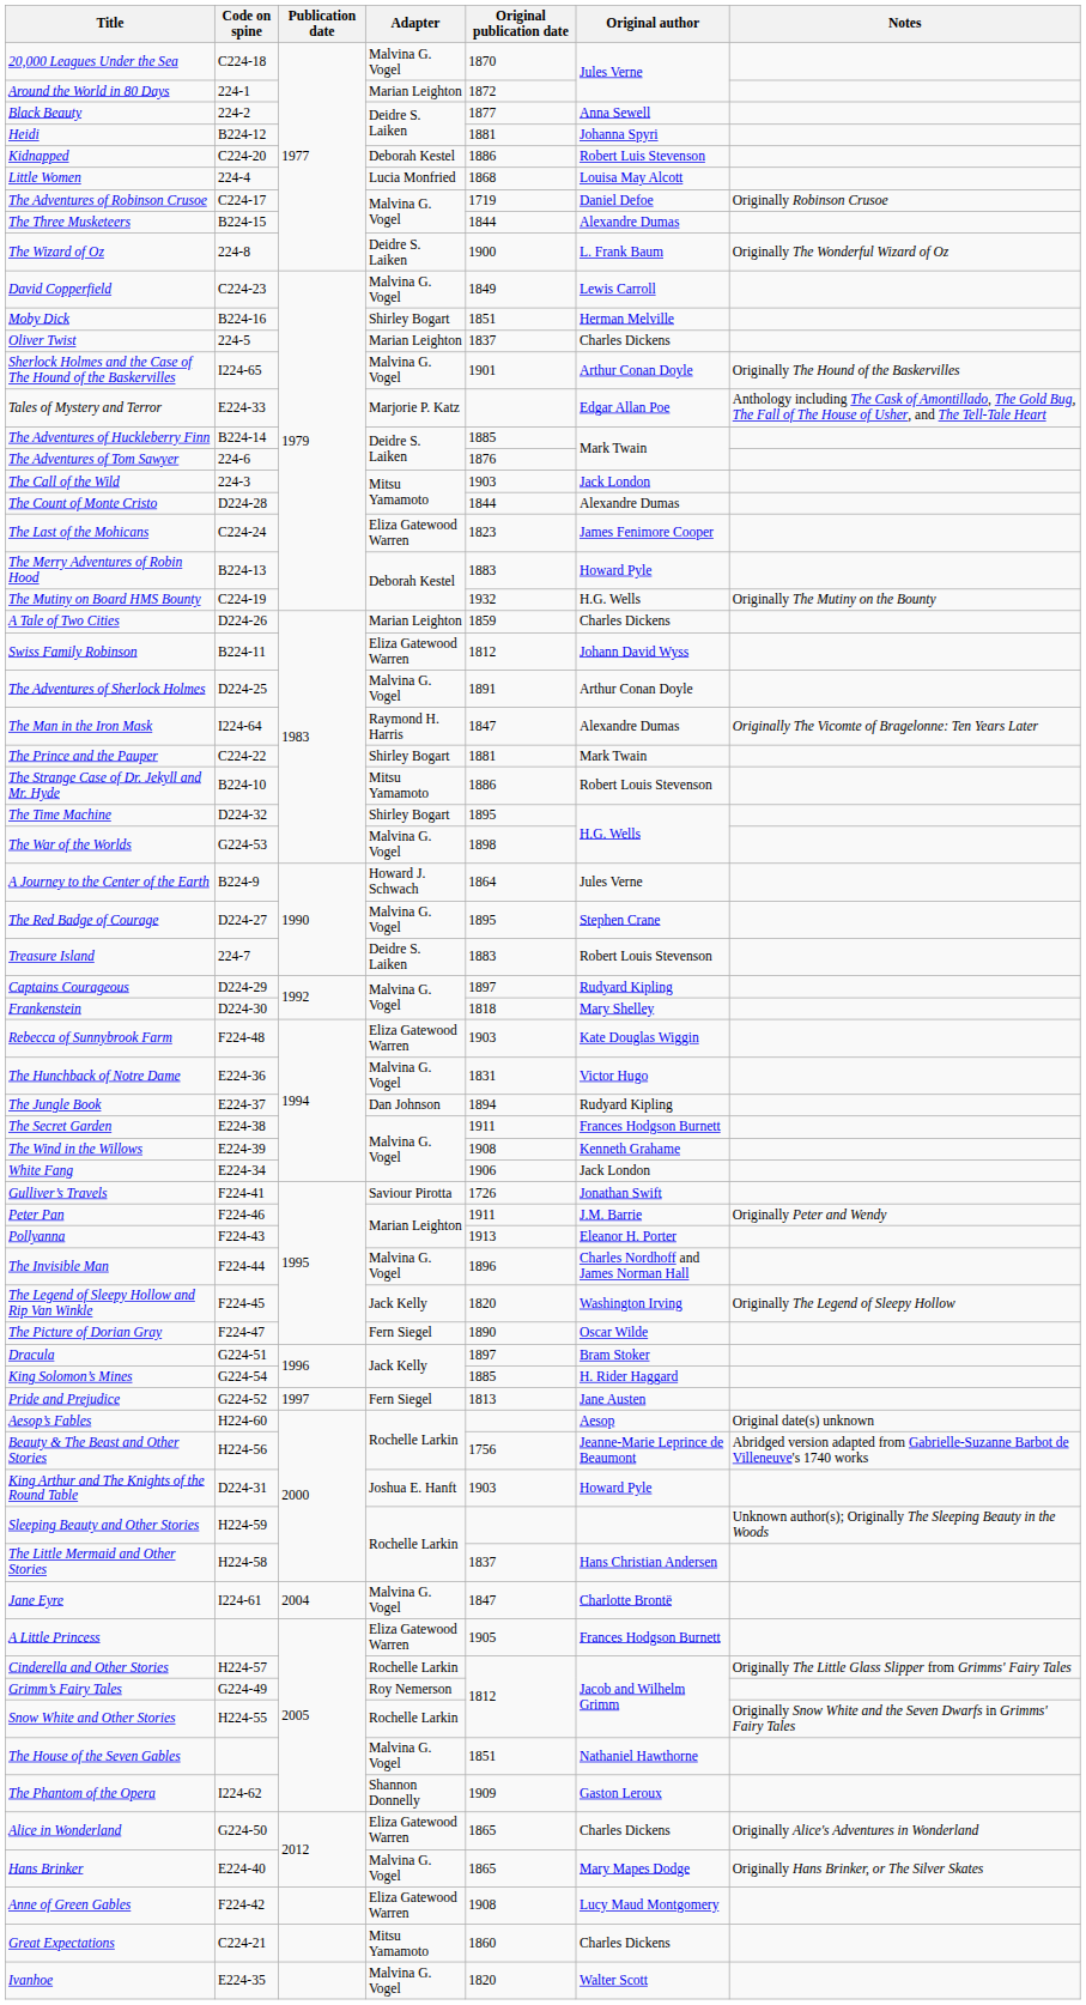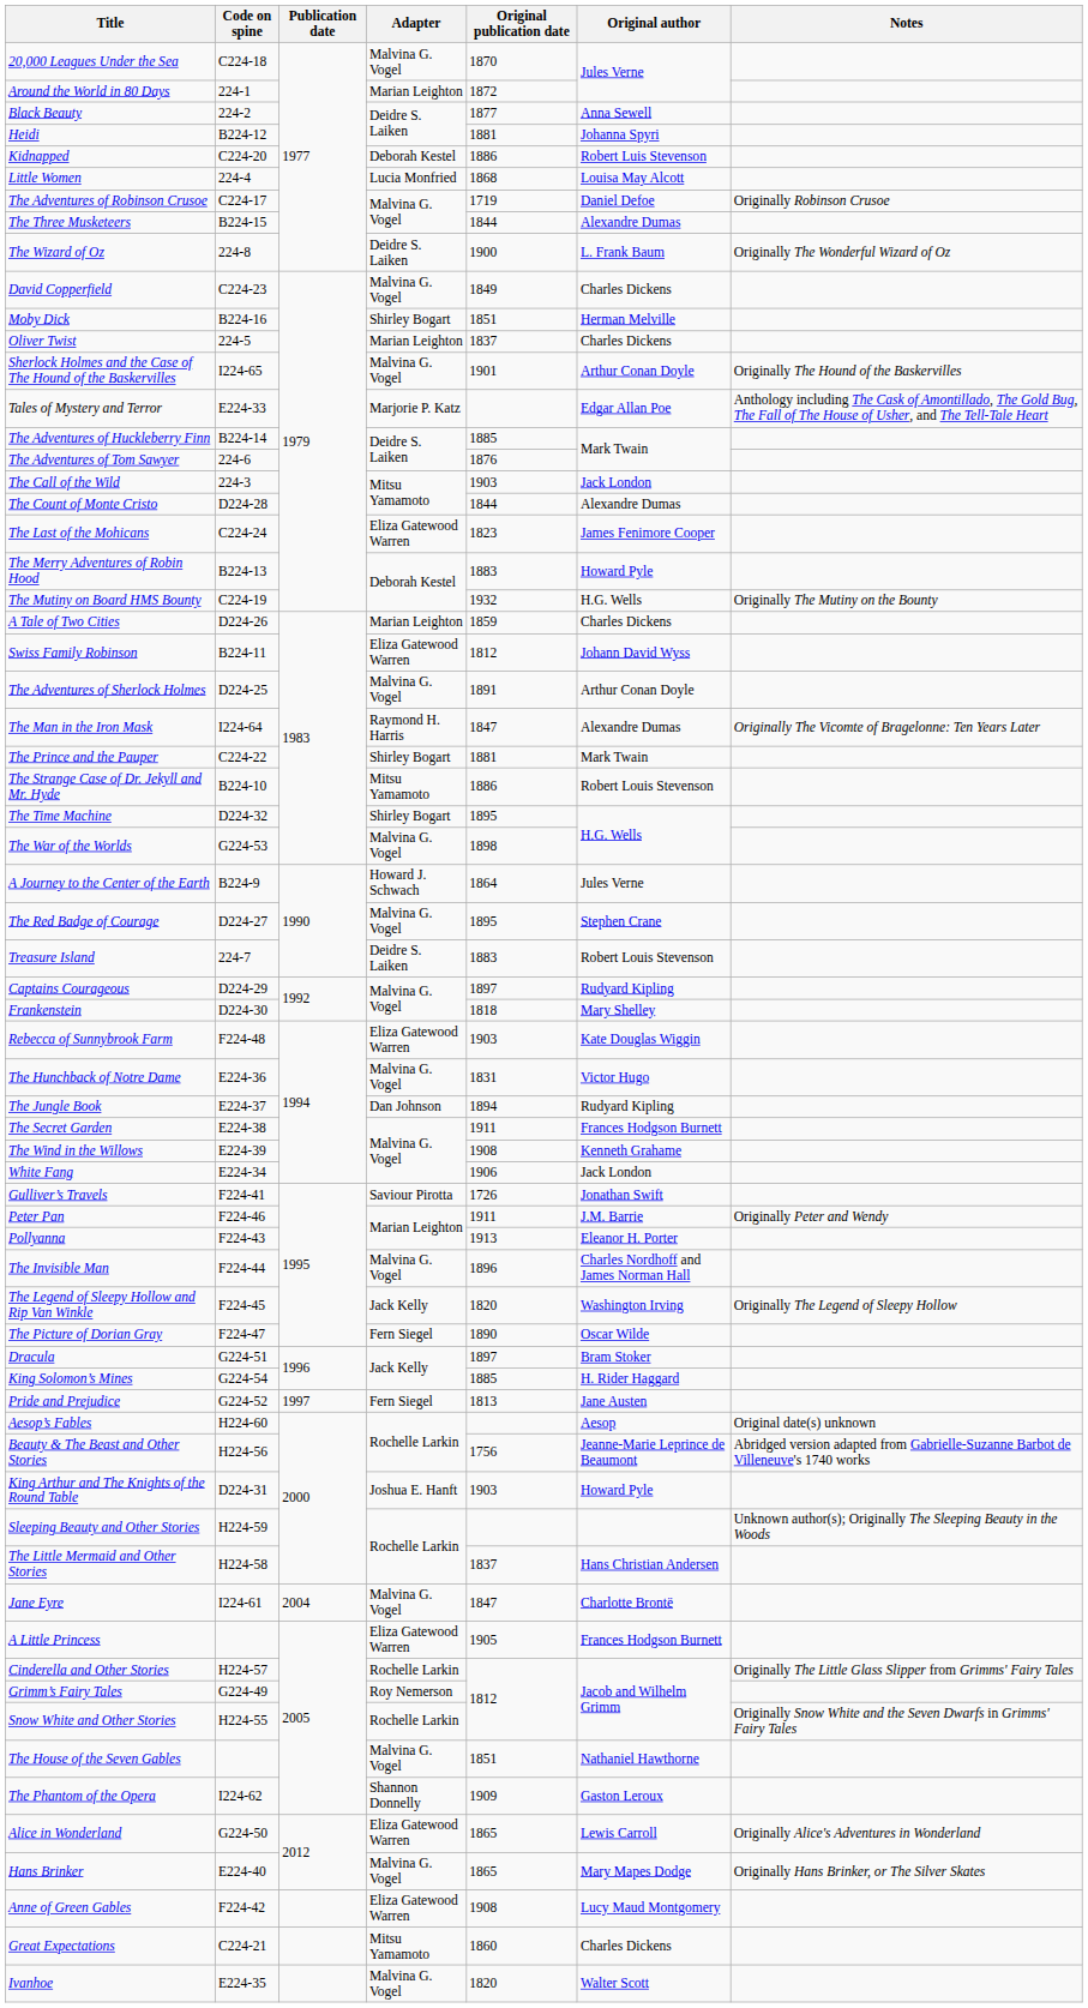 <table class="wikitable sortable">
 <tr>
 <th><strong>Title</strong></th>
 <th>Code on spine</th>
 <th><strong>Publication date</strong></th>
 <th><strong>Adapter</strong></th>
 <th><strong>Original publication date</strong></th>
 <th><strong>Original author</strong></th>
 <th><strong>Notes</strong></th>
 </tr>
 <tr>
 <td><a href='#'><em>20,000 Leagues Under the Sea</em></a></td>
 <td>C224-18</td>
 <td rowspan="9">1977</td>
 <td>Malvina G. Vogel</td>
 <td>1870</td>
 <td rowspan="2"><a href='#'>Jules Verne</a></td>
 <td></td>
 </tr>
 <tr>
 <td><a href='#'><em>Around the World in 80 Days</em></a></td>
 <td>224-1</td>
 <td>Marian Leighton</td>
 <td>1872</td>
 <td></td>
 </tr>
 <tr>
 <td><em><a href='#'>Black Beauty</a></em></td>
 <td>224-2</td>
 <td rowspan="2">Deidre S. Laiken</td>
 <td>1877</td>
 <td><a href='#'>Anna Sewell</a></td>
 <td></td>
 </tr>
 <tr>
 <td><em><a href='#'>Heidi</a></em></td>
 <td>B224-12</td>
 <td>1881</td>
 <td><a href='#'>Johanna Spyri</a></td>
 <td></td>
 </tr>
 <tr>
 <td><a href='#'><em>Kidnapped</em></a></td>
 <td>C224-20</td>
 <td>Deborah Kestel</td>
 <td>1886</td>
 <td><a href='#'>Robert Luis Stevenson</a></td>
 <td></td>
 </tr>
 <tr>
 <td><em><a href='#'>Little Women</a></em></td>
 <td>224-4</td>
 <td>Lucia Monfried</td>
 <td>1868</td>
 <td><a href='#'>Louisa May Alcott</a></td>
 <td></td>
 </tr>
 <tr>
 <td><a href='#'><em>The Adventures of Robinson Crusoe</em></a></td>
 <td>C224-17</td>
 <td rowspan="2">Malvina G. Vogel</td>
 <td>1719</td>
 <td><a href='#'>Daniel Defoe</a></td>
 <td>Originally <em>Robinson Crusoe</em></td>
 </tr>
 <tr>
 <td><em><a href='#'>The Three Musketeers</a></em></td>
 <td>B224-15</td>
 <td>1844</td>
 <td><a href='#'>Alexandre Dumas</a></td>
 <td></td>
 </tr>
 <tr>
 <td><a href='#'><em>The Wizard of Oz</em></a></td>
 <td>224-8</td>
 <td>Deidre S. Laiken</td>
 <td>1900</td>
 <td><a href='#'>L. Frank Baum</a></td>
 <td>Originally <em>The Wonderful Wizard of Oz</em></td>
 </tr>
 <tr>
 <td><em><a href='#'>David Copperfield</a></em></td>
 <td>C224-23</td>
 <td rowspan="12">1979</td>
 <td>Malvina G. Vogel</td>
 <td>1849</td>
-<td><a href='#'>Lewis Carroll</a></td>
+<td>Charles Dickens</td>
 <td></td>
 </tr>
 <tr>
 <td><em><a href='#'>Moby Dick</a></em></td>
 <td>B224-16</td>
 <td>Shirley Bogart</td>
 <td>1851</td>
 <td><a href='#'>Herman Melville</a></td>
 <td></td>
 </tr>
 <tr>
 <td><em><a href='#'>Oliver Twist</a></em></td>
 <td>224-5</td>
 <td>Marian Leighton</td>
 <td>1837</td>
 <td>Charles Dickens</td>
 <td></td>
 </tr>
 <tr>
 <td><em><a href='#'>Sherlock Holmes and the Case of The Hound of the Baskervilles</a></em></td>
 <td>I224-65</td>
 <td>Malvina G. Vogel</td>
 <td>1901</td>
 <td><a href='#'>Arthur Conan Doyle</a></td>
 <td>Originally <em>The Hound of the Baskervilles</em></td>
 </tr>
 <tr>
 <td><em>Tales of Mystery and Terror</em></td>
 <td>E224-33</td>
 <td>Marjorie P. Katz</td>
 <td></td>
 <td><a href='#'>Edgar Allan Poe</a></td>
 <td>Anthology including <em><a href='#'>The Cask of Amontillado</a></em>, <em><a href='#'>The Gold Bug</a></em>, <em><a href='#'>The Fall of The House of Usher</a></em>, and <em><a href='#'>The Tell-Tale Heart</a></em></td>
 </tr>
 <tr>
 <td><em><a href='#'>The Adventures of Huckleberry Finn</a></em></td>
 <td>B224-14</td>
 <td rowspan="2">Deidre S. Laiken</td>
 <td>1885</td>
 <td rowspan="2">Mark Twain</td>
 <td></td>
 </tr>
 <tr>
 <td><em><a href='#'>The Adventures of Tom Sawyer</a></em></td>
 <td>224-6</td>
 <td>1876</td>
 <td></td>
 </tr>
 <tr>
 <td><em><a href='#'>The Call of the Wild</a></em></td>
 <td>224-3</td>
 <td rowspan="2">Mitsu Yamamoto</td>
 <td>1903</td>
 <td><a href='#'>Jack London</a></td>
 <td></td>
 </tr>
 <tr>
 <td><em><a href='#'>The Count of Monte Cristo</a></em></td>
 <td>D224-28</td>
 <td>1844</td>
 <td>Alexandre Dumas</td>
 <td></td>
 </tr>
 <tr>
 <td><em><a href='#'>The Last of the Mohicans</a></em></td>
 <td>C224-24</td>
 <td>Eliza Gatewood Warren</td>
 <td>1823</td>
 <td><a href='#'>James Fenimore Cooper</a></td>
 <td></td>
 </tr>
 <tr>
 <td><em><a href='#'>The Merry Adventures of Robin Hood</a></em></td>
 <td>B224-13</td>
 <td rowspan="2">Deborah Kestel</td>
 <td>1883</td>
 <td><a href='#'>Howard Pyle</a></td>
 <td></td>
 </tr>
 <tr>
 <td><em><a href='#'>The Mutiny on Board HMS Bounty</a></em></td>
 <td>C224-19</td>
 <td>1932</td>
 <td>H.G. Wells</td>
 <td>Originally <em>The Mutiny on the Bounty</em></td>
 </tr>
 <tr>
 <td><em><a href='#'>A Tale of Two Cities</a></em></td>
 <td>D224-26</td>
 <td rowspan="8">1983</td>
 <td>Marian Leighton</td>
 <td>1859</td>
 <td>Charles Dickens</td>
 <td></td>
 </tr>
 <tr>
 <td><em><a href='#'>Swiss Family Robinson</a></em></td>
 <td>B224-11</td>
 <td>Eliza Gatewood Warren</td>
 <td>1812</td>
 <td><a href='#'>Johann David Wyss</a></td>
 <td></td>
 </tr>
 <tr>
 <td><em><a href='#'>The Adventures of Sherlock Holmes</a></em></td>
 <td>D224-25</td>
 <td>Malvina G. Vogel</td>
 <td>1891</td>
 <td>Arthur Conan Doyle</td>
 <td></td>
 </tr>
 <tr>
 <td><em><a href='#'>The Man in the Iron Mask</a></em></td>
 <td>I224-64</td>
 <td>Raymond H. Harris</td>
 <td>1847</td>
 <td>Alexandre Dumas</td>
 <td><em>Originally The Vicomte of Bragelonne: Ten Years Later</em></td>
 </tr>
 <tr>
 <td><em><a href='#'>The Prince and the Pauper</a></em></td>
 <td>C224-22</td>
 <td>Shirley Bogart</td>
 <td>1881</td>
 <td>Mark Twain</td>
 <td></td>
 </tr>
 <tr>
 <td><em><a href='#'>The Strange Case of Dr. Jekyll and Mr. Hyde</a></em></td>
 <td>B224-10</td>
 <td>Mitsu Yamamoto</td>
 <td>1886</td>
 <td>Robert Louis Stevenson</td>
 <td></td>
 </tr>
 <tr>
 <td><em><a href='#'>The Time Machine</a></em></td>
 <td>D224-32</td>
 <td>Shirley Bogart</td>
 <td>1895</td>
 <td rowspan="2"><a href='#'>H.G. Wells</a></td>
 <td></td>
 </tr>
 <tr>
 <td><em><a href='#'>The War of the Worlds</a></em></td>
 <td>G224-53</td>
 <td>Malvina G. Vogel</td>
 <td>1898</td>
 <td></td>
 </tr>
 <tr>
 <td><em><a href='#'>A Journey to the Center of the Earth</a></em></td>
 <td>B224-9</td>
 <td rowspan="3">1990</td>
 <td>Howard J. Schwach</td>
 <td>1864</td>
 <td>Jules Verne</td>
 <td></td>
 </tr>
 <tr>
 <td><em><a href='#'>The Red Badge of Courage</a></em></td>
 <td>D224-27</td>
 <td>Malvina G. Vogel</td>
 <td>1895</td>
 <td><a href='#'>Stephen Crane</a></td>
 <td></td>
 </tr>
 <tr>
 <td><em><a href='#'>Treasure Island</a></em></td>
 <td>224-7</td>
 <td>Deidre S. Laiken</td>
 <td>1883</td>
 <td>Robert Louis Stevenson</td>
 <td></td>
 </tr>
 <tr>
 <td><em><a href='#'>Captains Courageous</a></em></td>
 <td>D224-29</td>
 <td rowspan="2">1992</td>
 <td rowspan="2">Malvina G. Vogel</td>
 <td>1897</td>
 <td><a href='#'>Rudyard Kipling</a></td>
 <td></td>
 </tr>
 <tr>
 <td><em><a href='#'>Frankenstein</a></em></td>
 <td>D224-30</td>
 <td>1818</td>
 <td><a href='#'>Mary Shelley</a></td>
 <td></td>
 </tr>
 <tr>
 <td><em><a href='#'>Rebecca of Sunnybrook Farm</a></em></td>
 <td>F224-48</td>
 <td rowspan="6">1994</td>
 <td>Eliza Gatewood Warren</td>
 <td>1903</td>
 <td><a href='#'>Kate Douglas Wiggin</a></td>
 <td></td>
 </tr>
 <tr>
 <td><em><a href='#'>The Hunchback of Notre Dame</a></em></td>
 <td>E224-36</td>
 <td>Malvina G. Vogel</td>
 <td>1831</td>
 <td><a href='#'>Victor Hugo</a></td>
 <td></td>
 </tr>
 <tr>
 <td><em><a href='#'>The Jungle Book</a></em></td>
 <td>E224-37</td>
 <td>Dan Johnson</td>
 <td>1894</td>
 <td>Rudyard Kipling</td>
 <td></td>
 </tr>
 <tr>
 <td><em><a href='#'>The Secret Garden</a></em></td>
 <td>E224-38</td>
 <td rowspan="3">Malvina G. Vogel</td>
 <td>1911</td>
 <td><a href='#'>Frances Hodgson Burnett</a></td>
 <td></td>
 </tr>
 <tr>
 <td><em><a href='#'>The Wind in the Willows</a></em></td>
 <td>E224-39</td>
 <td>1908</td>
 <td><a href='#'>Kenneth Grahame</a></td>
 <td></td>
 </tr>
 <tr>
 <td><em><a href='#'>White Fang</a></em></td>
 <td>E224-34</td>
 <td>1906</td>
 <td>Jack London</td>
 <td></td>
 </tr>
 <tr>
 <td><em><a href='#'>Gulliver’s Travels</a></em></td>
 <td>F224-41</td>
 <td rowspan="6">1995</td>
 <td>Saviour Pirotta</td>
 <td>1726</td>
 <td><a href='#'>Jonathan Swift</a></td>
 <td></td>
 </tr>
 <tr>
 <td><em><a href='#'>Peter Pan</a></em></td>
 <td>F224-46</td>
 <td rowspan="2">Marian Leighton</td>
 <td>1911</td>
 <td><a href='#'>J.M. Barrie</a></td>
 <td>Originally <em>Peter and Wendy</em></td>
 </tr>
 <tr>
 <td><em><a href='#'>Pollyanna</a></em></td>
 <td>F224-43</td>
 <td>1913</td>
 <td><a href='#'>Eleanor H. Porter</a></td>
 <td></td>
 </tr>
 <tr>
 <td><em><a href='#'>The Invisible Man</a></em></td>
 <td>F224-44</td>
 <td>Malvina G. Vogel</td>
 <td>1896</td>
 <td><a href='#'>Charles Nordhoff</a> and <a href='#'>James Norman Hall</a></td>
 <td></td>
 </tr>
 <tr>
 <td><em><a href='#'>The Legend of Sleepy Hollow and Rip Van Winkle</a></em></td>
 <td>F224-45</td>
 <td>Jack Kelly</td>
 <td>1820</td>
 <td><a href='#'>Washington Irving</a></td>
 <td>Originally <em>The Legend of Sleepy Hollow</em></td>
 </tr>
 <tr>
 <td><em><a href='#'>The Picture of Dorian Gray</a></em></td>
 <td>F224-47</td>
 <td>Fern Siegel</td>
 <td>1890</td>
 <td><a href='#'>Oscar Wilde</a></td>
 <td></td>
 </tr>
 <tr>
 <td><em><a href='#'>Dracula</a></em></td>
 <td>G224-51</td>
 <td rowspan="2">1996</td>
 <td rowspan="2">Jack Kelly</td>
 <td>1897</td>
 <td><a href='#'>Bram Stoker</a></td>
 <td></td>
 </tr>
 <tr>
 <td><em><a href='#'>King Solomon’s Mines</a></em></td>
 <td>G224-54</td>
 <td>1885</td>
 <td><a href='#'>H. Rider Haggard</a></td>
 <td></td>
 </tr>
 <tr>
 <td><em><a href='#'>Pride and Prejudice</a></em></td>
 <td>G224-52</td>
 <td>1997</td>
 <td>Fern Siegel</td>
 <td>1813</td>
 <td><a href='#'>Jane Austen</a></td>
 <td></td>
 </tr>
 <tr>
 <td><em><a href='#'>Aesop’s Fables</a></em></td>
 <td>H224-60</td>
 <td rowspan="5">2000</td>
 <td rowspan="2">Rochelle Larkin</td>
 <td></td>
 <td><a href='#'>Aesop</a></td>
 <td>Original date(s) unknown</td>
 </tr>
 <tr>
 <td><em><a href='#'>Beauty & The Beast and Other Stories</a></em></td>
 <td>H224-56</td>
 <td>1756</td>
 <td><a href='#'>Jeanne-Marie Leprince de Beaumont</a></td>
 <td>Abridged version adapted from <a href='#'>Gabrielle-Suzanne Barbot de Villeneuve</a>'s 1740 works</td>
 </tr>
 <tr>
 <td><em><a href='#'>King Arthur and The Knights of the Round Table</a></em></td>
 <td>D224-31</td>
 <td>Joshua E. Hanft</td>
 <td>1903</td>
 <td><a href='#'>Howard Pyle</a></td>
 <td></td>
 </tr>
 <tr>
 <td><em><a href='#'>Sleeping Beauty and Other Stories</a></em></td>
 <td>H224-59</td>
 <td rowspan="2">Rochelle Larkin</td>
 <td></td>
 <td></td>
 <td>Unknown author(s); Originally <em>The Sleeping Beauty in the Woods</em></td>
 </tr>
 <tr>
 <td><em><a href='#'>The Little Mermaid and Other Stories</a></em></td>
 <td>H224-58</td>
 <td>1837</td>
 <td><a href='#'>Hans Christian Andersen</a></td>
 <td></td>
 </tr>
 <tr>
 <td><em><a href='#'>Jane Eyre</a></em></td>
 <td>I224-61</td>
 <td>2004</td>
 <td>Malvina G. Vogel</td>
 <td>1847</td>
 <td><a href='#'>Charlotte Brontë</a></td>
 <td></td>
 </tr>
 <tr>
 <td><em><a href='#'>A Little Princess</a></em></td>
 <td></td>
 <td rowspan="6">2005</td>
 <td>Eliza Gatewood Warren</td>
 <td>1905</td>
 <td><a href='#'>Frances Hodgson Burnett</a></td>
 <td></td>
 </tr>
 <tr>
 <td><em><a href='#'>Cinderella and Other Stories</a></em></td>
 <td>H224-57</td>
 <td>Rochelle Larkin</td>
 <td rowspan="3">1812</td>
 <td rowspan="3"><a href='#'>Jacob and Wilhelm Grimm</a></td>
 <td>Originally <em>The Little Glass Slipper</em> from <em>Grimms' Fairy Tales</em></td>
 </tr>
 <tr>
 <td><em><a href='#'>Grimm’s Fairy Tales</a></em></td>
 <td>G224-49</td>
 <td>Roy Nemerson</td>
 <td></td>
 </tr>
 <tr>
 <td><em><a href='#'>Snow White and Other Stories</a></em></td>
 <td>H224-55</td>
 <td>Rochelle Larkin</td>
 <td>Originally <em>Snow White and the Seven Dwarfs</em> in <em>Grimms' Fairy Tales</em></td>
 </tr>
 <tr>
 <td><em><a href='#'>The House of the Seven Gables</a></em></td>
 <td></td>
 <td>Malvina G. Vogel</td>
 <td>1851</td>
 <td><a href='#'>Nathaniel Hawthorne</a></td>
 <td></td>
 </tr>
 <tr>
 <td><em><a href='#'>The Phantom of the Opera</a></em></td>
 <td>I224-62</td>
 <td>Shannon Donnelly</td>
 <td>1909</td>
 <td><a href='#'>Gaston Leroux</a></td>
 <td></td>
 </tr>
 <tr>
 <td><em><a href='#'>Alice in Wonderland</a></em></td>
 <td>G224-50</td>
 <td rowspan="2">2012</td>
 <td>Eliza Gatewood Warren</td>
 <td>1865</td>
-<td>Charles Dickens</td>
+<td><a href='#'>Lewis Carroll</a></td>
 <td>Originally <em>Alice's Adventures in Wonderland</em></td>
 </tr>
 <tr>
 <td><em><a href='#'>Hans Brinker</a></em></td>
 <td>E224-40</td>
 <td>Malvina G. Vogel</td>
 <td>1865</td>
 <td><a href='#'>Mary Mapes Dodge</a></td>
 <td>Originally <em>Hans Brinker, or The Silver Skates</em></td>
 </tr>
 <tr>
 <td><em><a href='#'>Anne of Green Gables</a></em></td>
 <td>F224-42</td>
 <td></td>
 <td>Eliza Gatewood Warren</td>
 <td>1908</td>
 <td><a href='#'>Lucy Maud Montgomery</a></td>
 <td></td>
 </tr>
 <tr>
 <td><em><a href='#'>Great Expectations</a></em></td>
 <td>C224-21</td>
 <td></td>
 <td>Mitsu Yamamoto</td>
 <td>1860</td>
 <td>Charles Dickens</td>
 <td></td>
 </tr>
 <tr>
 <td><em><a href='#'>Ivanhoe</a></em></td>
 <td>E224-35</td>
 <td></td>
 <td>Malvina G. Vogel</td>
 <td>1820</td>
 <td><a href='#'>Walter Scott</a></td>
 <td></td>
 </tr>
 </table>
